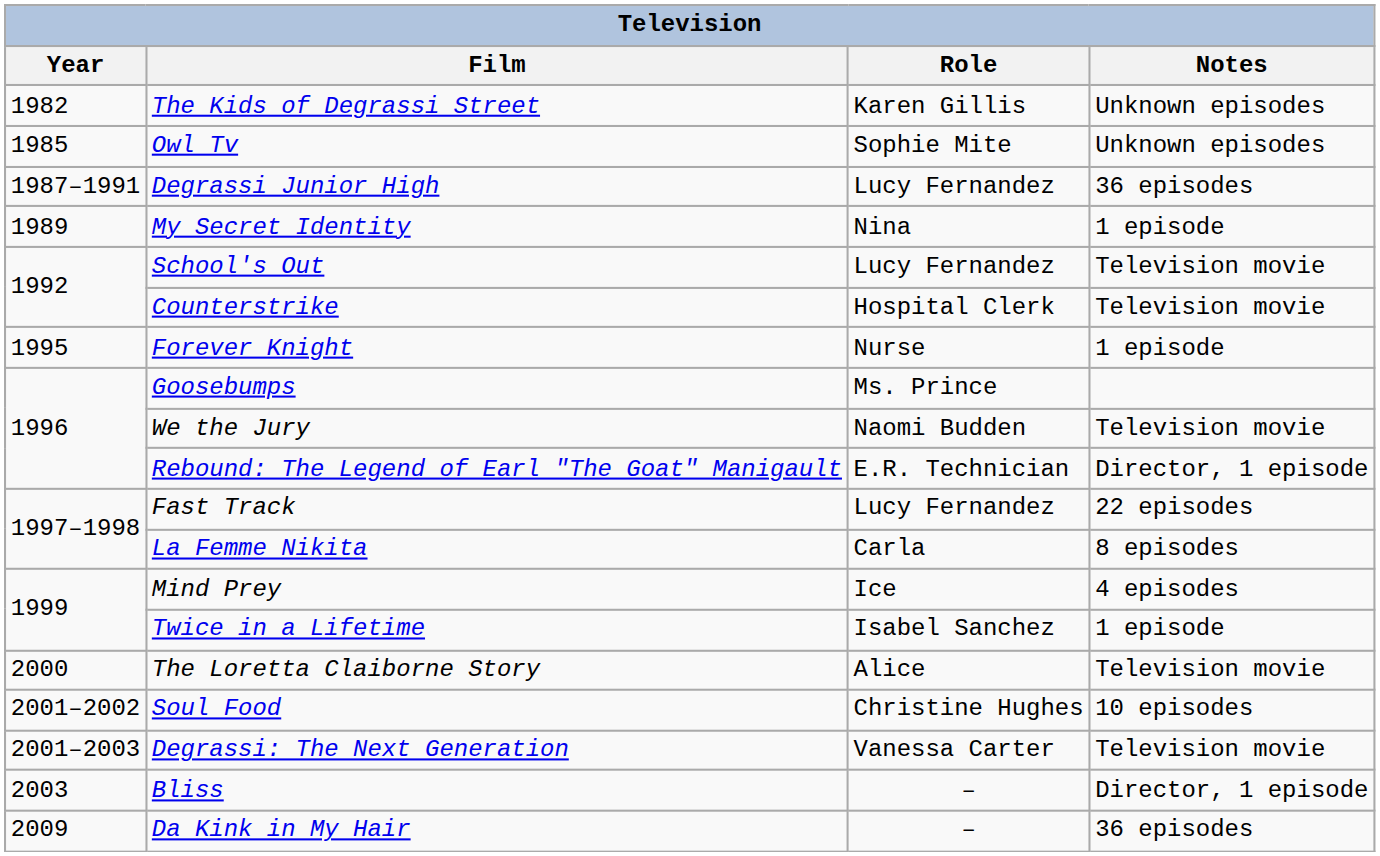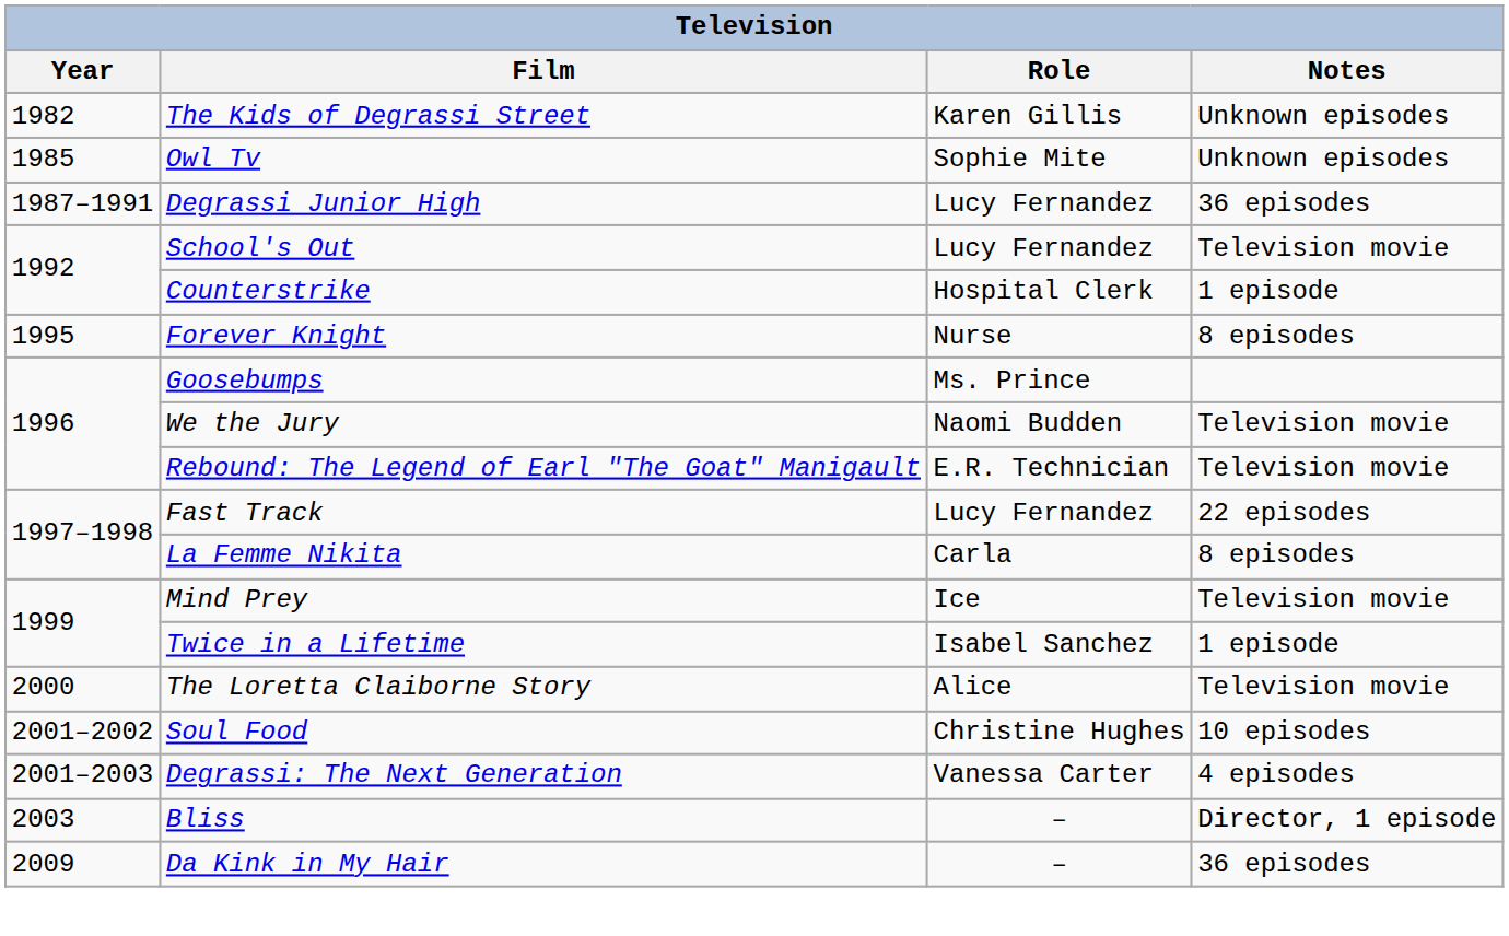 <table class="wikitable sortable" style="font-size:90%">
 <tr style="text-align:center;">
 <th colspan=4 style="background:#B0C4DE;">Television</th>
 </tr>
 <tr style="text-align:center;">
 <th>Year</th>
 <th>Film</th>
 <th>Role</th>
 <th>Notes</th>
 </tr>
 <tr>
 <td>1982</td>
 <td data-sort-value="Kids of Degrassi Street, The"><em><a href='#'>The Kids of Degrassi Street</a></em></td>
 <td>Karen Gillis</td>
 <td>Unknown episodes</td>
 </tr>
 <tr>
 <td>1985</td>
 <td><em><a href='#'>Owl Tv</a></em></td>
 <td>Sophie Mite</td>
 <td>Unknown episodes</td>
 </tr>
 <tr>
 <td>1987–1991</td>
 <td><em><a href='#'>Degrassi Junior High</a></em></td>
 <td>Lucy Fernandez</td>
 <td>36 episodes</td>
 </tr>
 <tr>
-<td>1989</td>
-<td><em><a href='#'>My Secret Identity</a></em></td>
-<td>Nina</td>
-<td>1 episode</td>
-</tr>
-<tr>
 <td rowspan=2>1992</td>
 <td><em><a href='#'>School's Out</a></em></td>
 <td>Lucy Fernandez</td>
 <td>Television movie</td>
 </tr>
 <tr>
 <td><em><a href='#'>Counterstrike</a></em></td>
 <td>Hospital Clerk</td>
-<td>Television movie</td>
+<td>1 episode</td>
 </tr>
 <tr>
 <td>1995</td>
 <td><em><a href='#'>Forever Knight</a></em></td>
 <td>Nurse</td>
-<td>1 episode</td>
+<td>8 episodes</td>
 </tr>
 <tr>
 <td rowspan=3>1996</td>
 <td><em><a href='#'>Goosebumps</a></em></td>
 <td>Ms. Prince</td>
 <td></td>
 </tr>
 <tr>
 <td><em>We the Jury</em></td>
 <td>Naomi Budden</td>
 <td>Television movie</td>
 </tr>
 <tr>
 <td><em><a href='#'>Rebound: The Legend of Earl "The Goat" Manigault</a></em></td>
 <td>E.R. Technician</td>
-<td>Director, 1 episode</td>
+<td>Television movie</td>
 </tr>
 <tr>
 <td rowspan=2>1997–1998</td>
 <td><em>Fast Track</em></td>
 <td>Lucy Fernandez</td>
 <td>22 episodes</td>
 </tr>
 <tr>
 <td><em><a href='#'>La Femme Nikita</a></em></td>
 <td>Carla</td>
 <td>8 episodes</td>
 </tr>
 <tr>
 <td rowspan=2>1999</td>
 <td><em>Mind Prey</em></td>
 <td>Ice</td>
-<td>4 episodes</td>
+<td>Television movie</td>
 </tr>
 <tr>
 <td><em><a href='#'>Twice in a Lifetime</a></em></td>
 <td>Isabel Sanchez</td>
 <td>1 episode</td>
 </tr>
 <tr>
 <td>2000</td>
 <td data-sort-value="Loretta Claiborne Story, The"><em>The Loretta Claiborne Story</em></td>
 <td>Alice</td>
 <td>Television movie</td>
 </tr>
 <tr>
 <td>2001–2002</td>
 <td><em><a href='#'>Soul Food</a></em></td>
 <td>Christine Hughes</td>
 <td>10 episodes</td>
 </tr>
 <tr>
 <td>2001–2003</td>
 <td><em><a href='#'>Degrassi: The Next Generation</a></em></td>
 <td>Vanessa Carter</td>
-<td>Television movie</td>
+<td>4 episodes</td>
 </tr>
 <tr>
 <td>2003</td>
 <td><em><a href='#'>Bliss</a></em></td>
 <td style="text-align:center">–</td>
 <td>Director, 1 episode</td>
 </tr>
 <tr>
 <td>2009</td>
 <td><em><a href='#'>Da Kink in My Hair</a></em></td>
 <td style="text-align:center">–</td>
 <td>36 episodes</td>
 </tr>
 </table>
